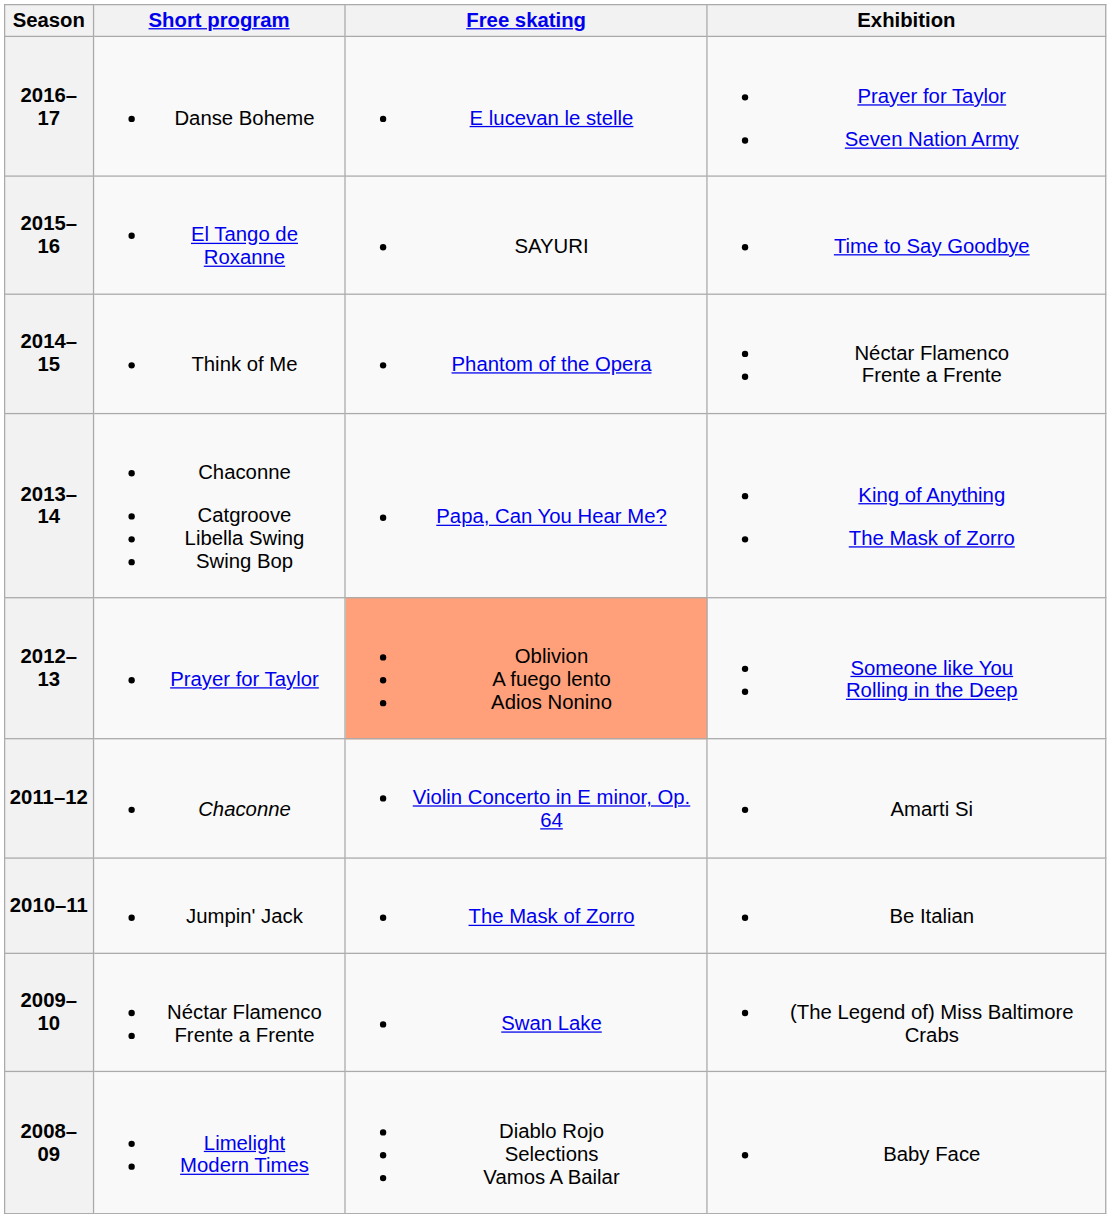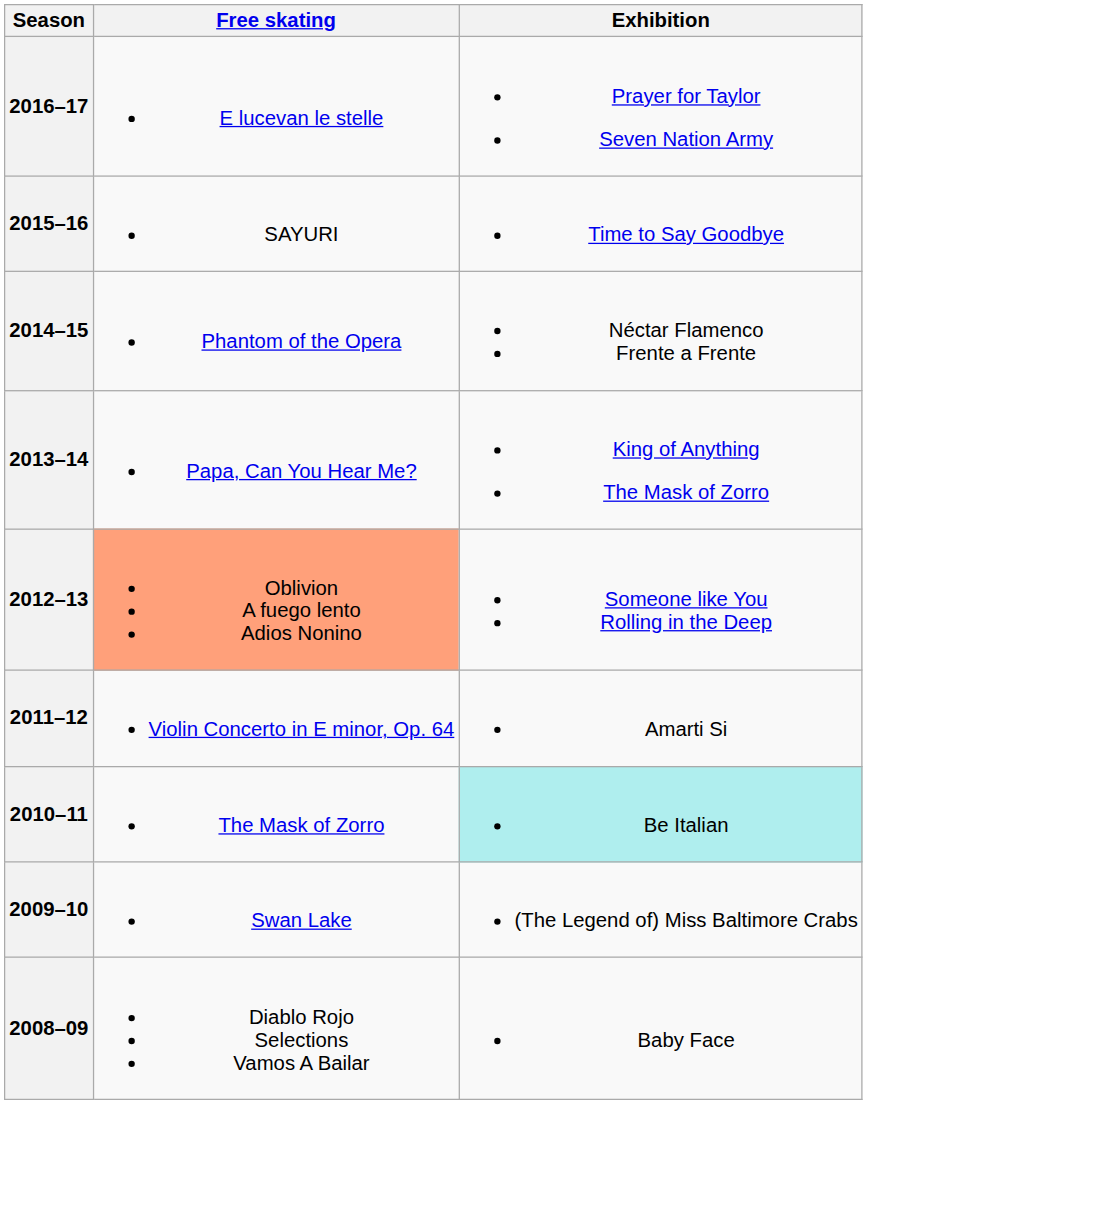 <table class="wikitable" style="text-align:center">
 <tr>
 <th>Season</th>
-<th><a href='#'>Short program</a></th>
 <th><a href='#'>Free skating</a></th>
 <th>Exhibition</th>
 </tr>
 <tr>
 <th>2016–17 <br></th>
-<td><br><ul><li>Danse Boheme <br> </li></ul></td>
 <td><br><ul><li><a href='#'>E lucevan le stelle</a> </li></ul></td>
 <td><br><ul><li><a href='#'>Prayer for Taylor</a> <br> </li></ul><ul><li><a href='#'>Seven Nation Army</a> <br> </li></ul></td>
 </tr>
 <tr>
 <th>2015–16 <br></th>
-<td><br><ul><li><a href='#'>El Tango de Roxanne</a> <br> </li></ul></td>
 <td><br><ul><li>SAYURI <br> </li></ul></td>
 <td><br><ul><li><a href='#'>Time to Say Goodbye</a> <br> </li></ul></td>
 </tr>
 <tr>
 <th>2014–15 <br></th>
-<td><br><ul><li>Think of Me <br> </li></ul></td>
 <td><br><ul><li><a href='#'>Phantom of the Opera</a> <br> </li></ul></td>
 <td><br><ul><li>Néctar Flamenco <br> </li><li>Frente a Frente <br> </li></ul></td>
 </tr>
 <tr>
 <th>2013–14 <br></th>
-<td><br><ul><li>Chaconne <br> </li></ul><ul><li>Catgroove <br> </li><li>Libella Swing <br> </li><li>Swing Bop <br> </li></ul></td>
 <td><br><ul><li><a href='#'>Papa, Can You Hear Me?</a> <br> </li></ul></td>
 <td><br><ul><li><a href='#'>King of Anything</a> <br> </li></ul><ul><li><a href='#'>The Mask of Zorro</a> <br> </li></ul></td>
 </tr>
 <tr>
 <th>2012–13 <br></th>
-<td><br><ul><li><a href='#'>Prayer for Taylor</a> <br> </li></ul></td>
 <td style="background: lightsalmon;"><br><ul><li>Oblivion</li><li>A fuego lento</li><li>Adios Nonino <br> </li></ul></td>
 <td><br><ul><li><a href='#'>Someone like You</a></li><li><a href='#'>Rolling in the Deep</a> <br> </li></ul></td>
 </tr>
 <tr>
 <th>2011–12 <br></th>
-<td><br><ul><li><em>Chaconne</em> <br> </li></ul></td>
 <td><br><ul><li><a href='#'>Violin Concerto in E minor, Op. 64</a> <br> </li></ul></td>
 <td><br><ul><li>Amarti Si <br> </li></ul></td>
 </tr>
 <tr>
 <th>2010–11 <br></th>
-<td><br><ul><li>Jumpin' Jack <br> </li></ul></td>
 <td><br><ul><li><a href='#'>The Mask of Zorro</a> <br> </li></ul></td>
-<td><br><ul><li>Be Italian <br> </li></ul></td>
+<td style="background: paleturquoise;"><br><ul><li>Be Italian <br> </li></ul></td>
 </tr>
 <tr>
 <th>2009–10 <br></th>
-<td><br><ul><li>Néctar Flamenco <br> </li><li>Frente a Frente <br> </li></ul></td>
 <td><br><ul><li><a href='#'>Swan Lake</a> <br> </li></ul></td>
 <td><br><ul><li>(The Legend of) Miss Baltimore Crabs <br> </li></ul></td>
 </tr>
 <tr>
 <th>2008–09 <br></th>
-<td><br><ul><li><a href='#'>Limelight</a></li><li><a href='#'>Modern Times</a> <br> </li></ul></td>
 <td><br><ul><li>Diablo Rojo <br> </li><li>Selections <br> </li><li>Vamos A Bailar <br> </li></ul></td>
 <td><br><ul><li>Baby Face <br> </li></ul></td>
 </tr>
 </table>
